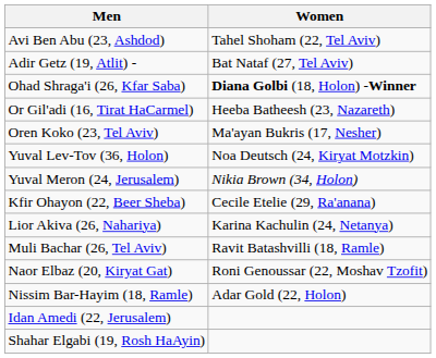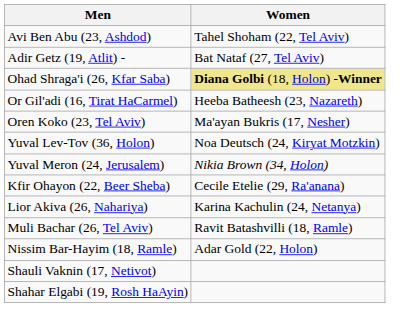 <table class="wikitable">
 <tr>
 <th>Men</th>
 <th>Women</th>
 </tr>
 <tr>
 <td>Avi Ben Abu (23, <a href='#'>Ashdod</a>)</td>
 <td>Tahel Shoham (22, <a href='#'>Tel Aviv</a>)</td>
 </tr>
 <tr>
 <td>Adir Getz (19, <a href='#'>Atlit</a>) -</td>
 <td>Bat Nataf (27, <a href='#'>Tel Aviv</a>)</td>
 </tr>
 <tr>
 <td>Ohad Shraga'i (26, <a href='#'>Kfar Saba</a>)</td>
-<td><strong>Diana Golbi</strong> (18, <a href='#'>Holon</a>) -<strong>Winner<strong><em></td>
+<td style="background: khaki;"><strong>Diana Golbi</strong> (18, <a href='#'>Holon</a>) -<strong>Winner<strong><em></td>
 </tr>
 <tr>
 <td>Or Gil'adi (16, <a href='#'>Tirat HaCarmel</a>)</td>
 <td>Heeba Batheesh (23, <a href='#'>Nazareth</a>)</td>
 </tr>
 <tr>
 <td>Oren Koko (23, <a href='#'>Tel Aviv</a>)</td>
 <td>Ma'ayan Bukris (17, <a href='#'>Nesher</a>)</td>
 </tr>
 <tr>
 <td>Yuval Lev-Tov (36, <a href='#'>Holon</a>)</td>
 <td>Noa Deutsch (24, <a href='#'>Kiryat Motzkin</a>)</td>
 </tr>
 <tr>
 <td>Yuval Meron (24, <a href='#'>Jerusalem</a>)</td>
 <td><em>Nikia Brown (34, <a href='#'>Holon</a>)</em></td>
 </tr>
 <tr>
 <td>Kfir Ohayon (22, <a href='#'>Beer Sheba</a>)</td>
 <td>Cecile Etelie (29, <a href='#'>Ra'anana</a>)</td>
 </tr>
 <tr>
 <td>Lior Akiva (26, <a href='#'>Nahariya</a>)</td>
 <td>Karina Kachulin (24, <a href='#'>Netanya</a>)</td>
 </tr>
 <tr>
 <td>Muli Bachar (26, <a href='#'>Tel Aviv</a>)</td>
 <td>Ravit Batashvilli (18, <a href='#'>Ramle</a>)</td>
 </tr>
 <tr>
-<td>Naor Elbaz (20, <a href='#'>Kiryat Gat</a>)</td>
-<td>Roni Genoussar (22, Moshav <a href='#'>Tzofit</a>)</td>
-</tr>
-<tr>
 <td>Nissim Bar-Hayim (18, <a href='#'>Ramle</a>)</td>
 <td>Adar Gold (22, <a href='#'>Holon</a>)</td>
 </tr>
 <tr>
-<td><a href='#'>Idan Amedi</a> (22, <a href='#'>Jerusalem</a>)</td>
+<td>Shauli Vaknin (17, <a href='#'>Netivot</a>)</td>
 <td></td>
 </tr>
 <tr>
 <td>Shahar Elgabi (19, <a href='#'>Rosh HaAyin</a>)</td>
 <td></td>
 </tr>
 </table>
